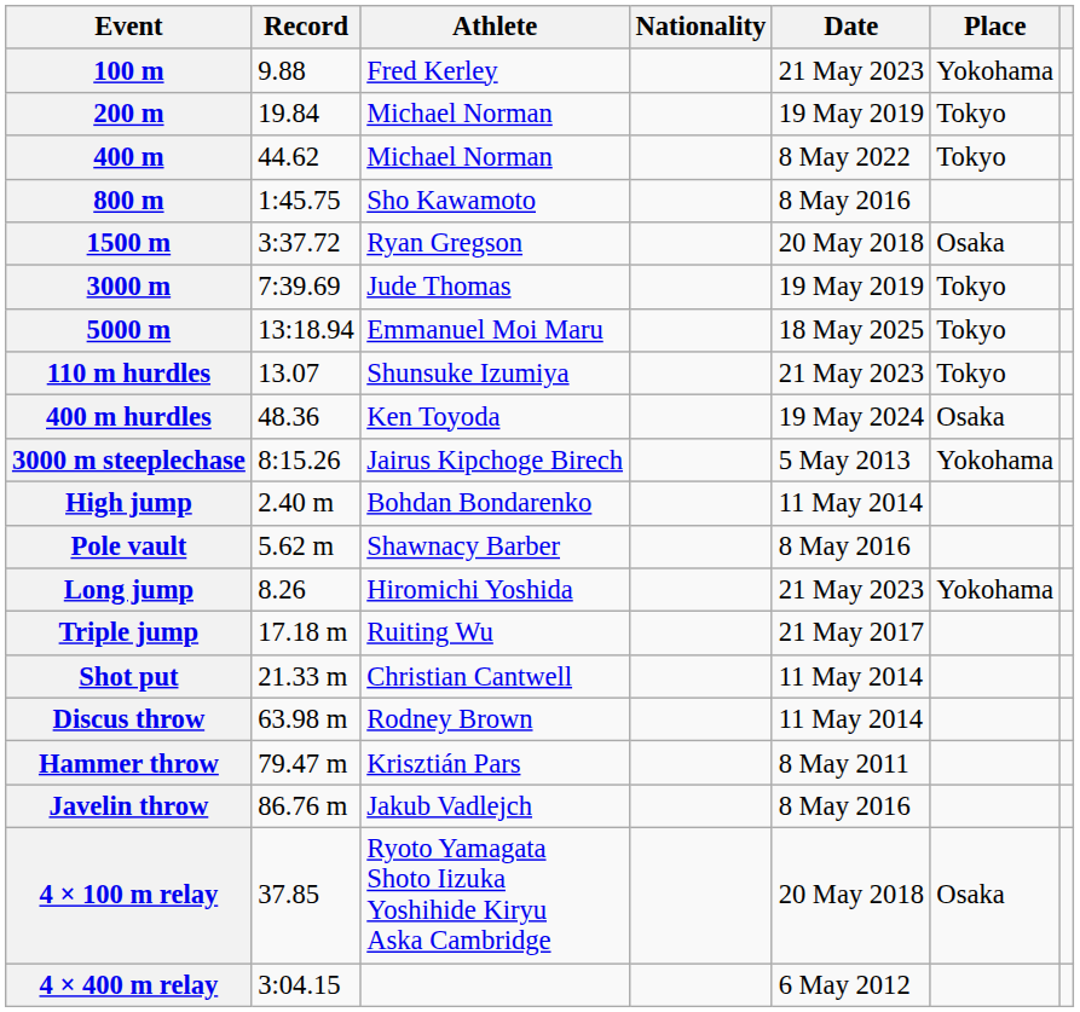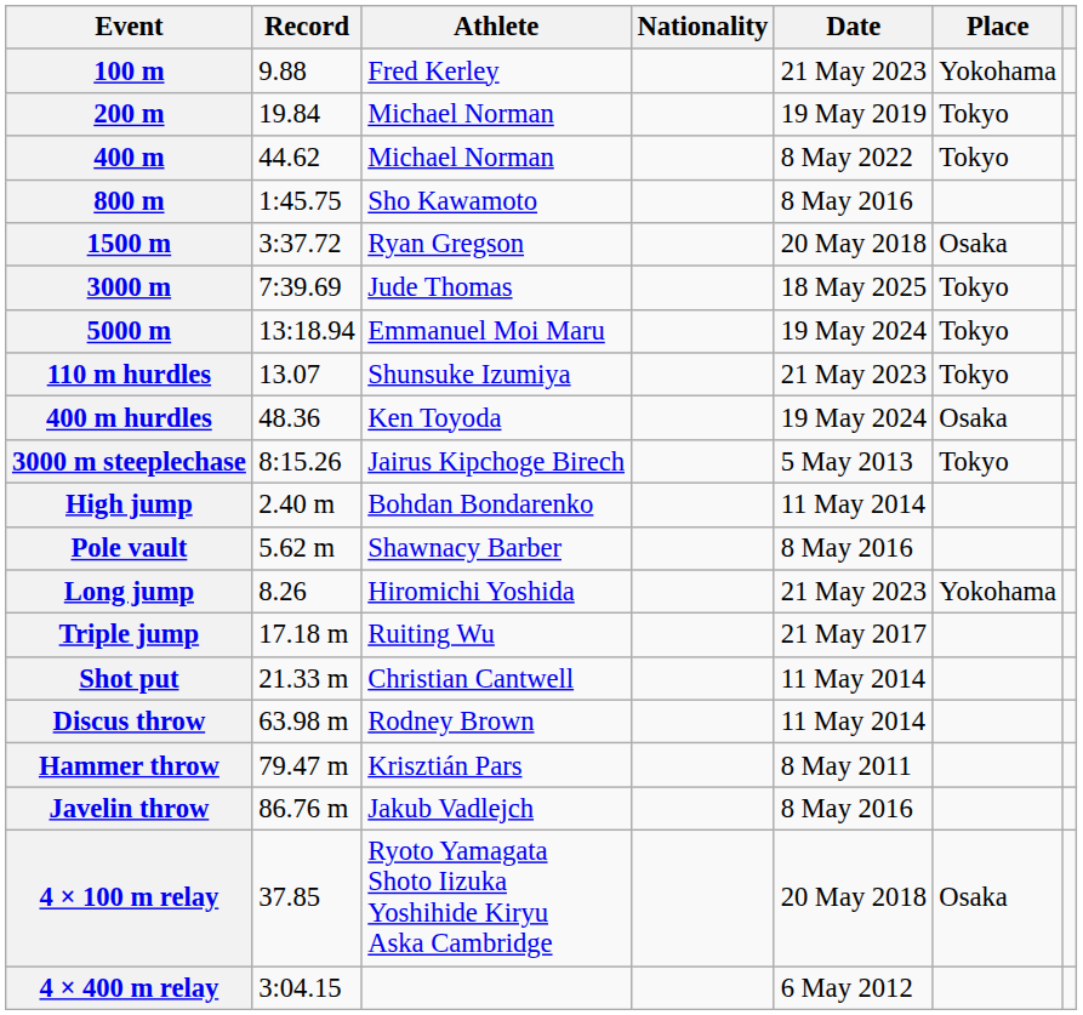 <table class="wikitable sticky-header plainrowheaders">
 <tr>
 <th scope="col">Event</th>
 <th scope="col">Record</th>
 <th scope="col">Athlete</th>
 <th scope="col">Nationality</th>
 <th scope="col">Date</th>
 <th scope="col">Place</th>
 <th scope="col"></th>
 </tr>
 <tr>
 <th scope="row"><a href='#'>100 m</a></th>
 <td>9.88 </td>
 <td><a href='#'>Fred Kerley</a></td>
 <td></td>
 <td>21 May 2023</td>
 <td>Yokohama</td>
 <td></td>
 </tr>
 <tr>
 <th scope="row"><a href='#'>200 m</a></th>
 <td>19.84 </td>
 <td><a href='#'>Michael Norman</a></td>
 <td></td>
 <td>19 May 2019</td>
 <td>Tokyo</td>
 <td></td>
 </tr>
 <tr>
 <th scope="row"><a href='#'>400 m</a></th>
 <td>44.62</td>
 <td><a href='#'>Michael Norman</a></td>
 <td></td>
 <td>8 May 2022</td>
 <td>Tokyo</td>
 <td></td>
 </tr>
 <tr>
 <th scope="row"><a href='#'>800 m</a></th>
 <td>1:45.75</td>
 <td><a href='#'>Sho Kawamoto</a></td>
 <td></td>
 <td>8 May 2016</td>
 <td></td>
 <td></td>
 </tr>
 <tr>
 <th scope="row"><a href='#'>1500 m</a></th>
 <td>3:37.72</td>
 <td><a href='#'>Ryan Gregson</a></td>
 <td></td>
 <td>20 May 2018</td>
 <td>Osaka</td>
 <td></td>
 </tr>
 <tr>
 <th scope="row"><a href='#'>3000 m</a></th>
 <td>7:39.69</td>
 <td><a href='#'>Jude Thomas</a></td>
 <td></td>
-<td>19 May 2019</td>
+<td>18 May 2025</td>
 <td>Tokyo</td>
 <td></td>
 </tr>
 <tr>
 <th scope="row"><a href='#'>5000 m</a></th>
 <td>13:18.94</td>
 <td><a href='#'>Emmanuel Moi Maru</a></td>
 <td></td>
-<td>18 May 2025</td>
+<td>19 May 2024</td>
 <td>Tokyo</td>
 <td></td>
 </tr>
 <tr>
 <th scope="row"><a href='#'>110 m hurdles</a></th>
 <td>13.07 </td>
 <td><a href='#'>Shunsuke Izumiya</a></td>
 <td></td>
 <td>21 May 2023</td>
 <td>Tokyo</td>
 <td></td>
 </tr>
 <tr>
 <th scope="row"><a href='#'>400 m hurdles</a></th>
 <td>48.36</td>
 <td><a href='#'>Ken Toyoda</a></td>
 <td></td>
 <td>19 May 2024</td>
 <td>Osaka</td>
 <td></td>
 </tr>
 <tr>
 <th scope="row"><a href='#'>3000 m steeplechase</a></th>
 <td>8:15.26</td>
 <td><a href='#'>Jairus Kipchoge Birech</a></td>
 <td></td>
 <td>5 May 2013</td>
-<td>Yokohama</td>
+<td>Tokyo</td>
 <td></td>
 </tr>
 <tr>
 <th scope="row"><a href='#'>High jump</a></th>
 <td>2.40 m</td>
 <td><a href='#'>Bohdan Bondarenko</a></td>
 <td></td>
 <td>11 May 2014</td>
 <td></td>
 <td></td>
 </tr>
 <tr>
 <th scope="row"><a href='#'>Pole vault</a></th>
 <td>5.62 m</td>
 <td><a href='#'>Shawnacy Barber</a></td>
 <td></td>
 <td>8 May 2016</td>
 <td></td>
 <td></td>
 </tr>
 <tr>
 <th scope="row"><a href='#'>Long jump</a></th>
 <td>8.26 </td>
 <td><a href='#'>Hiromichi Yoshida</a></td>
 <td></td>
 <td>21 May 2023</td>
 <td>Yokohama</td>
 <td></td>
 </tr>
 <tr>
 <th scope="row"><a href='#'>Triple jump</a></th>
 <td>17.18 m </td>
 <td><a href='#'>Ruiting Wu</a></td>
 <td></td>
 <td>21 May 2017</td>
 <td></td>
 <td></td>
 </tr>
 <tr>
 <th scope="row"><a href='#'>Shot put</a></th>
 <td>21.33 m</td>
 <td><a href='#'>Christian Cantwell</a></td>
 <td></td>
 <td>11 May 2014</td>
 <td></td>
 <td></td>
 </tr>
 <tr>
 <th scope="row"><a href='#'>Discus throw</a></th>
 <td>63.98 m</td>
 <td><a href='#'>Rodney Brown</a></td>
 <td></td>
 <td>11 May 2014</td>
 <td></td>
 <td></td>
 </tr>
 <tr>
 <th scope="row"><a href='#'>Hammer throw</a></th>
 <td>79.47 m</td>
 <td><a href='#'>Krisztián Pars</a></td>
 <td></td>
 <td>8 May 2011</td>
 <td></td>
 <td></td>
 </tr>
 <tr>
 <th scope="row"><a href='#'>Javelin throw</a></th>
 <td>86.76 m</td>
 <td><a href='#'>Jakub Vadlejch</a></td>
 <td></td>
 <td>8 May 2016</td>
 <td></td>
 <td></td>
 </tr>
 <tr>
 <th scope="row"><a href='#'>4 × 100 m relay</a></th>
 <td>37.85</td>
 <td><a href='#'>Ryoto Yamagata</a><br><a href='#'>Shoto Iizuka</a><br><a href='#'>Yoshihide Kiryu</a><br><a href='#'>Aska Cambridge</a></td>
 <td></td>
 <td>20 May 2018</td>
 <td>Osaka</td>
 <td></td>
 </tr>
 <tr>
 <th scope="row"><a href='#'>4 × 400 m relay</a></th>
 <td>3:04.15</td>
 <td></td>
 <td></td>
 <td>6 May 2012</td>
 <td></td>
 <td></td>
 </tr>
 </table>
